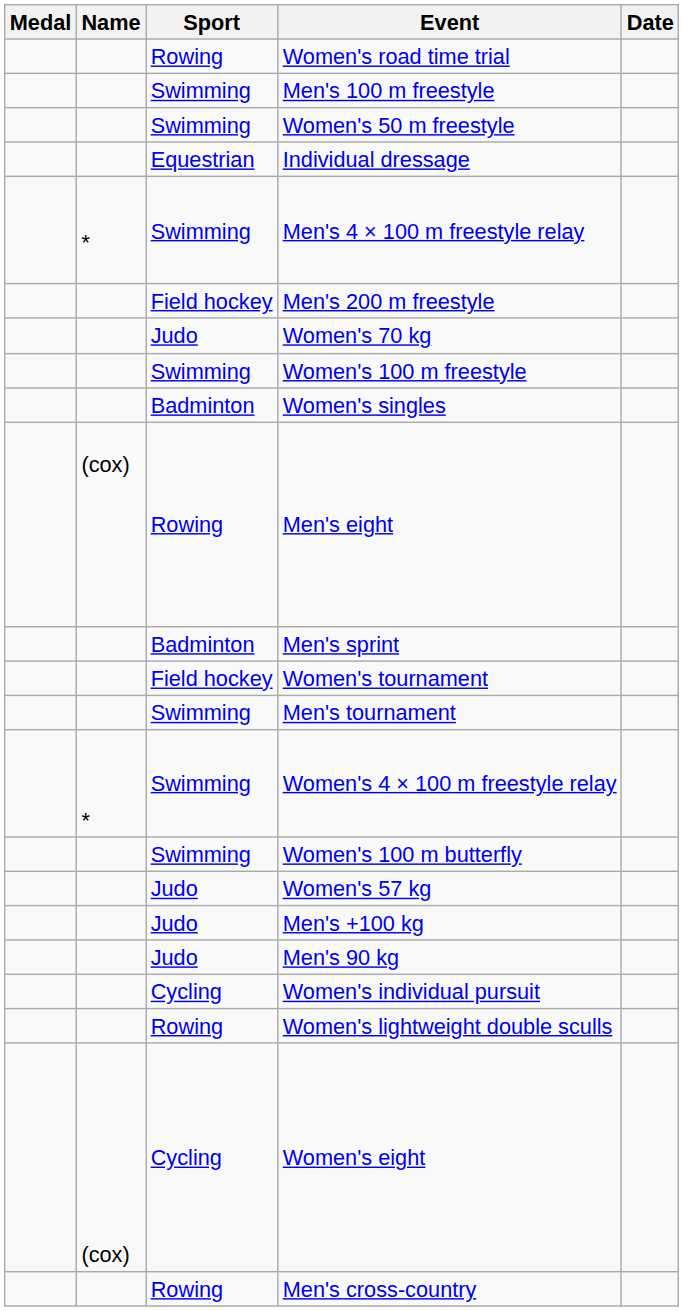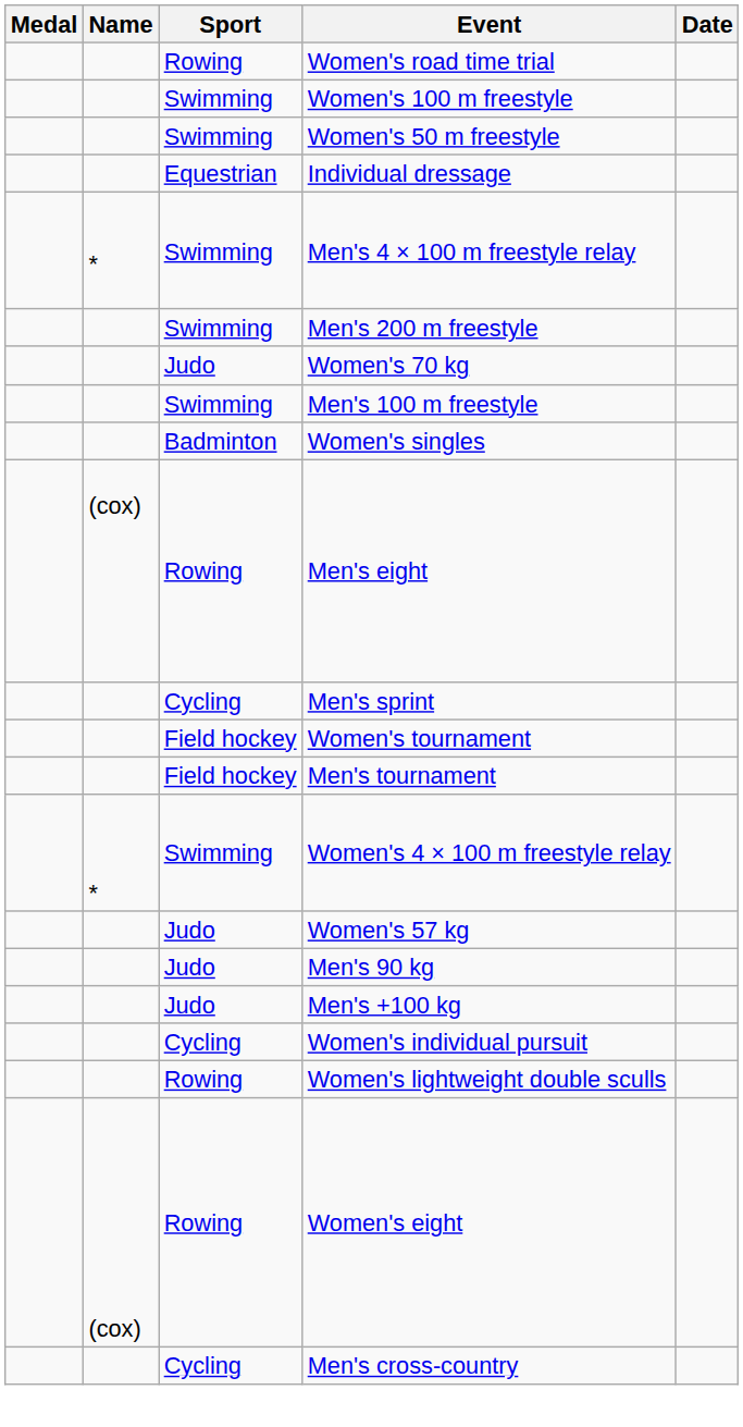 <table class="wikitable sortable" style="font-size:95%">
 <tr>
 <th>Medal</th>
 <th>Name</th>
 <th>Sport</th>
 <th>Event</th>
 <th>Date</th>
 </tr>
 <tr>
 <td></td>
 <td></td>
 <td><a href='#'>Rowing</a></td>
 <td><a href='#'>Women's road time trial</a></td>
 <td></td>
 </tr>
 <tr>
 <td></td>
 <td></td>
 <td><a href='#'>Swimming</a></td>
-<td><a href='#'>Men's 100 m freestyle</a></td>
+<td><a href='#'>Women's 100 m freestyle</a></td>
 <td></td>
 </tr>
 <tr>
 <td></td>
 <td></td>
 <td><a href='#'>Swimming</a></td>
 <td><a href='#'>Women's 50 m freestyle</a></td>
 <td></td>
 </tr>
 <tr>
 <td></td>
 <td></td>
 <td><a href='#'>Equestrian</a></td>
 <td><a href='#'>Individual dressage</a></td>
 <td></td>
 </tr>
 <tr>
 <td></td>
 <td><br><br>*<br><br></td>
 <td><a href='#'>Swimming</a></td>
 <td><a href='#'>Men's 4 × 100 m freestyle relay</a></td>
 <td></td>
 </tr>
 <tr>
 <td></td>
 <td></td>
-<td><a href='#'>Field hockey</a></td>
+<td><a href='#'>Swimming</a></td>
 <td><a href='#'>Men's 200 m freestyle</a></td>
 <td></td>
 </tr>
 <tr>
 <td></td>
 <td></td>
 <td><a href='#'>Judo</a></td>
 <td><a href='#'>Women's 70 kg</a></td>
 <td></td>
 </tr>
 <tr>
 <td></td>
 <td></td>
 <td><a href='#'>Swimming</a></td>
-<td><a href='#'>Women's 100 m freestyle</a></td>
+<td><a href='#'>Men's 100 m freestyle</a></td>
 <td></td>
 </tr>
 <tr>
 <td></td>
 <td></td>
 <td><a href='#'>Badminton</a></td>
 <td><a href='#'>Women's singles</a></td>
 <td></td>
 </tr>
 <tr>
 <td></td>
 <td><br> (cox)<br><br><br><br><br><br><br></td>
 <td><a href='#'>Rowing</a></td>
 <td><a href='#'>Men's eight</a></td>
 <td></td>
 </tr>
 <tr>
 <td></td>
 <td></td>
-<td><a href='#'>Badminton</a></td>
+<td><a href='#'>Cycling</a></td>
 <td><a href='#'>Men's sprint</a></td>
 <td></td>
 </tr>
 <tr>
 <td></td>
 <td><br></td>
 <td><a href='#'>Field hockey</a></td>
 <td><a href='#'>Women's tournament</a></td>
 <td></td>
 </tr>
 <tr>
 <td></td>
 <td><br></td>
-<td><a href='#'>Swimming</a></td>
+<td><a href='#'>Field hockey</a></td>
 <td><a href='#'>Men's tournament</a></td>
 <td></td>
 </tr>
 <tr>
 <td></td>
 <td><br><br><br>*<br></td>
 <td><a href='#'>Swimming</a></td>
 <td><a href='#'>Women's 4 × 100 m freestyle relay</a></td>
 <td></td>
 </tr>
 <tr>
 <td></td>
 <td></td>
-<td><a href='#'>Swimming</a></td>
-<td><a href='#'>Women's 100 m butterfly</a></td>
-<td></td>
-</tr>
-<tr>
-<td></td>
-<td></td>
 <td><a href='#'>Judo</a></td>
 <td><a href='#'>Women's 57 kg</a></td>
 <td></td>
 </tr>
 <tr>
 <td></td>
 <td></td>
 <td><a href='#'>Judo</a></td>
-<td><a href='#'>Men's +100 kg</a></td>
+<td><a href='#'>Men's 90 kg</a></td>
 <td></td>
 </tr>
 <tr>
 <td></td>
 <td></td>
 <td><a href='#'>Judo</a></td>
-<td><a href='#'>Men's 90 kg</a></td>
+<td><a href='#'>Men's +100 kg</a></td>
 <td></td>
 </tr>
 <tr>
 <td></td>
 <td></td>
 <td><a href='#'>Cycling</a></td>
 <td><a href='#'>Women's individual pursuit</a></td>
 <td></td>
 </tr>
 <tr>
 <td></td>
 <td><br></td>
 <td><a href='#'>Rowing</a></td>
 <td><a href='#'>Women's lightweight double sculls</a></td>
 <td></td>
 </tr>
 <tr>
 <td></td>
 <td><br><br><br><br><br><br><br><br> (cox)</td>
-<td><a href='#'>Cycling</a></td>
+<td><a href='#'>Rowing</a></td>
 <td><a href='#'>Women's eight</a></td>
 <td></td>
 </tr>
 <tr>
 <td></td>
 <td></td>
-<td><a href='#'>Rowing</a></td>
+<td><a href='#'>Cycling</a></td>
 <td><a href='#'>Men's cross-country</a></td>
 <td></td>
 </tr>
 </table>
